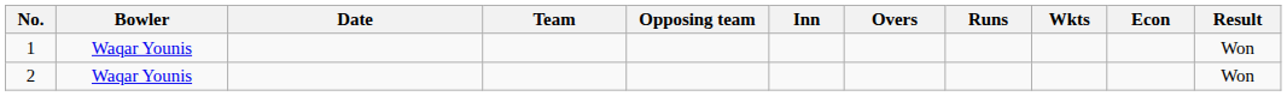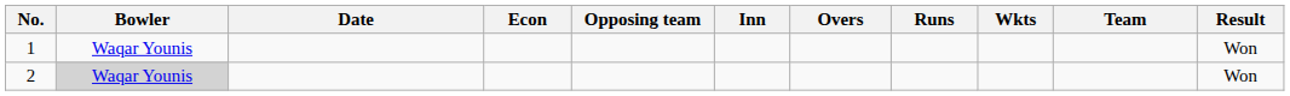 <table class="wikitable sortable" style="font-size: 100%">
 <tr align=center>
 <th scope="col" width="38">No.</th>
 <th scope="col" width="145">Bowler</th>
 <th scope="col" width="220">Date</th>
-<th scope="col" width="120">Team</th>
+<th scope="col" width="70">Econ</th>
 <th scope="col" width="120">Opposing team</th>
 <th scope="col" width="60">Inn</th>
 <th scope="col" width="82">Overs</th>
 <th scope="col" width="70">Runs</th>
 <th scope="col" width="60">Wkts</th>
-<th scope="col" width="70">Econ</th>
+<th scope="col" width="120">Team</th>
 <th scope="col" width="70">Result</th>
 </tr>
 <tr align="center">
 <td scope="row">1</td>
 <td><a href='#'>Waqar Younis</a></td>
 <td></td>
 <td></td>
 <td></td>
 <td></td>
 <td></td>
 <td></td>
 <td></td>
 <td></td>
 <td>Won</td>
 </tr>
 <tr align="center">
 <td scope="row">2</td>
-<td><a href='#'>Waqar Younis</a></td>
+<td style="background: lightgrey;"><a href='#'>Waqar Younis</a></td>
 <td></td>
 <td></td>
 <td></td>
 <td></td>
 <td></td>
 <td></td>
 <td></td>
 <td></td>
 <td>Won</td>
 </tr>
 </table>
